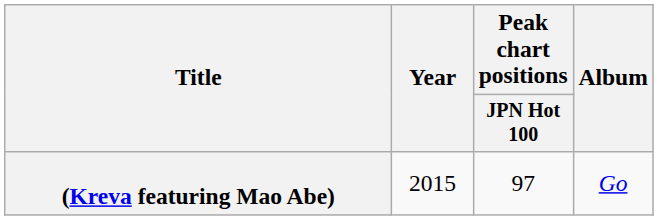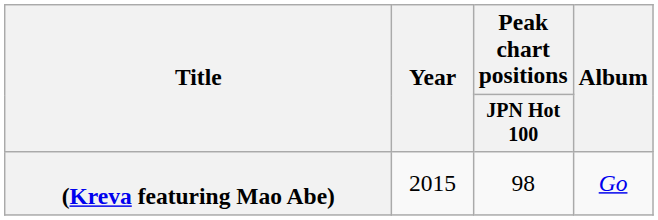 <table class="wikitable plainrowheaders" style="text-align:center;">
 <tr>
 <th scope="col" rowspan="2" style="width:16em;">Title</th>
 <th scope="col" rowspan="2" style="width:3em;">Year</th>
 <th scope="col" colspan="1">Peak chart positions</th>
 <th scope="col" rowspan="2">Album</th>
 </tr>
 <tr>
 <th style="width:3em;font-size:85%">JPN Hot 100<br></th>
 </tr>
 <tr>
 <th scope="row"><br><span>(<a href='#'>Kreva</a> featuring Mao Abe)</span></th>
 <td>2015</td>
-<td>97</td>
+<td>98</td>
 <td><em><a href='#'>Go</a></em></td>
 </tr>
 </table>
